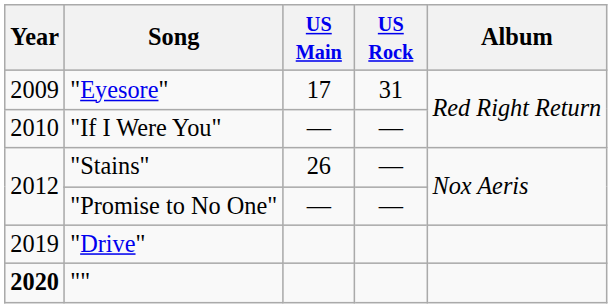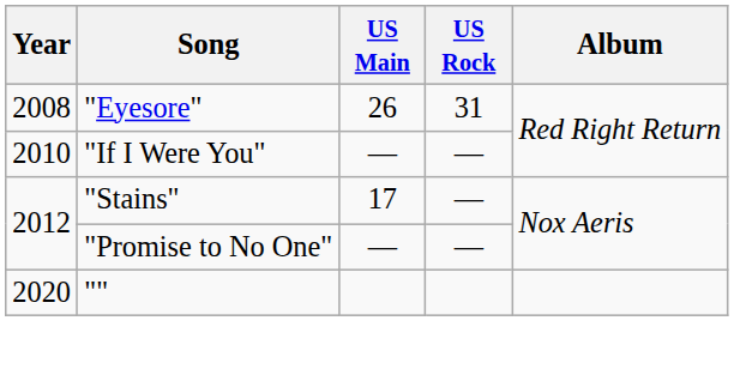 <table class="wikitable">
 <tr>
 <th>Year</th>
 <th>Song</th>
 <th width="40"><small><a href='#'>US<br>Main</a></small></th>
 <th width="40"><small><a href='#'>US<br>Rock</a></small></th>
 <th>Album</th>
 </tr>
 <tr>
-<td>2009</td>
+<td>2008</td>
 <td>"<a href='#'>Eyesore</a>"</td>
-<td align="center">17</td>
+<td align="center">26</td>
 <td align="center">31</td>
 <td rowspan="2"><em>Red Right Return</em></td>
 </tr>
 <tr>
 <td>2010</td>
 <td>"If I Were You"</td>
 <td align="center">—</td>
 <td align="center">—</td>
 </tr>
 <tr>
 <td rowspan="2">2012</td>
 <td>"Stains"</td>
-<td align="center">26</td>
+<td align="center">17</td>
 <td align="center">—</td>
 <td rowspan="2"><em>Nox Aeris</em></td>
 </tr>
 <tr>
 <td>"Promise to No One"</td>
 <td align="center">—</td>
 <td align="center">—</td>
 </tr>
 <tr>
-<td>2019</td>
-<td>"<a href='#'>Drive</a>"</td>
-<td></td>
-<td></td>
-<td></td>
-</tr>
-<tr>
-<td><strong>2020</strong></td>
+<td>2020</td>
 <td>""</td>
 <td align="center"></td>
 <td align="center"></td>
 <td></td>
 </tr>
 </table>
